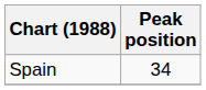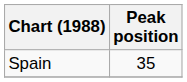 <table class="wikitable sortable">
 <tr>
 <th>Chart (1988)</th>
 <th>Peak<br>position</th>
 </tr>
 <tr>
 <td>Spain</td>
-<td align="center">34</td>
+<td align="center">35</td>
 </tr>
 <tr>
 </tr>
 </table>
